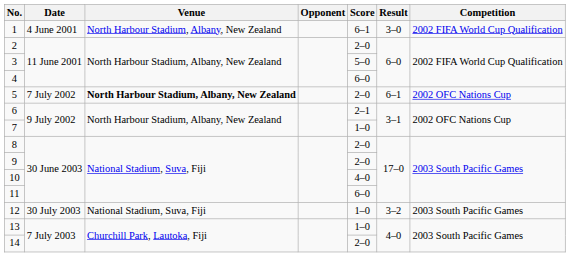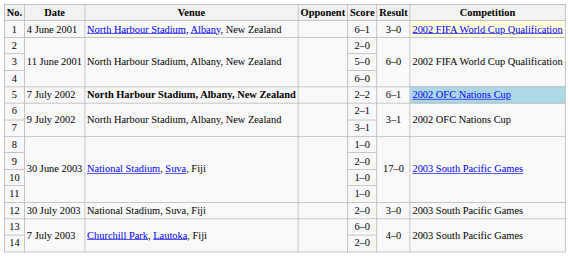 <table class="wikitable sortable">
 <tr>
 <th>No.</th>
 <th>Date</th>
 <th>Venue</th>
 <th>Opponent</th>
 <th>Score</th>
 <th>Result</th>
 <th>Competition</th>
 </tr>
 <tr>
 <td style=text-align:center>1</td>
 <td>4 June 2001</td>
 <td><a href='#'>North Harbour Stadium</a>, <a href='#'>Albany</a>, New Zealand</td>
 <td></td>
 <td style=text-align:center>6–1</td>
 <td style=text-align:center>3–0</td>
-<td><a href='#'>2002 FIFA World Cup Qualification</a></td>
+<td style="background: lightyellow;"><a href='#'>2002 FIFA World Cup Qualification</a></td>
 </tr>
 <tr>
 <td style=text-align:center>2</td>
 <td rowspan=3>11 June 2001</td>
 <td rowspan=3>North Harbour Stadium, Albany, New Zealand</td>
 <td rowspan=3></td>
 <td style=text-align:center>2–0</td>
 <td rowspan=3 style=text-align:center>6–0</td>
 <td rowspan=3>2002 FIFA World Cup Qualification</td>
 </tr>
 <tr>
 <td style=text-align:center>3</td>
 <td style=text-align:center>5–0</td>
 </tr>
 <tr>
 <td style=text-align:center>4</td>
 <td style=text-align:center>6–0</td>
 </tr>
 <tr>
 <td style=text-align:center>5</td>
 <td>7 July 2002</td>
 <td><strong>North Harbour Stadium, Albany, New Zealand</strong></td>
 <td></td>
-<td style=text-align:center>2–0</td>
+<td style=text-align:center>2–2</td>
 <td style=text-align:center>6–1</td>
-<td><a href='#'>2002 OFC Nations Cup</a></td>
+<td style="background: lightblue;"><a href='#'>2002 OFC Nations Cup</a></td>
 </tr>
 <tr>
 <td style=text-align:center>6</td>
 <td rowspan=2>9 July 2002</td>
 <td rowspan=2>North Harbour Stadium, Albany, New Zealand</td>
 <td rowspan=2 style=text-align:center></td>
 <td style=text-align:center>2–1</td>
 <td rowspan=2 style=text-align:center>3–1</td>
 <td rowspan=2>2002 OFC Nations Cup</td>
 </tr>
 <tr>
 <td style=text-align:center>7</td>
-<td style=text-align:center>1–0</td>
+<td style=text-align:center>3–1</td>
 </tr>
 <tr>
 <td style=text-align:center>8</td>
 <td rowspan=4>30 June 2003</td>
 <td rowspan=4><a href='#'>National Stadium</a>, <a href='#'>Suva</a>, Fiji</td>
 <td rowspan=4></td>
-<td style=text-align:center>2–0</td>
+<td style=text-align:center>1–0</td>
 <td rowspan=4 style=text-align:center>17–0</td>
 <td rowspan=4><a href='#'>2003 South Pacific Games</a></td>
 </tr>
 <tr>
 <td style=text-align:center>9</td>
 <td style=text-align:center>2–0</td>
 </tr>
 <tr>
 <td style=text-align:center>10</td>
-<td style=text-align:center>4–0</td>
+<td style=text-align:center>1–0</td>
 </tr>
 <tr>
 <td style=text-align:center>11</td>
-<td style=text-align:center>6–0</td>
+<td style=text-align:center>1–0</td>
 </tr>
 <tr>
 <td style=text-align:center>12</td>
 <td>30 July 2003</td>
 <td>National Stadium, Suva, Fiji</td>
 <td></td>
-<td style=text-align:center>1–0</td>
-<td style=text-align:center>3–2</td>
+<td style=text-align:center>2–0</td>
+<td style=text-align:center>3–0</td>
 <td>2003 South Pacific Games</td>
 </tr>
 <tr>
 <td style=text-align:center>13</td>
 <td rowspan=2>7 July 2003</td>
 <td rowspan=2><a href='#'>Churchill Park</a>, <a href='#'>Lautoka</a>, Fiji</td>
 <td rowspan=2></td>
-<td style=text-align:center>1–0</td>
+<td style=text-align:center>6–0</td>
 <td rowspan=2 style=text-align:center>4–0</td>
 <td rowspan=2>2003 South Pacific Games</td>
 </tr>
 <tr>
 <td style=text-align:center>14</td>
 <td style=text-align:center>2–0</td>
 </tr>
 </table>
